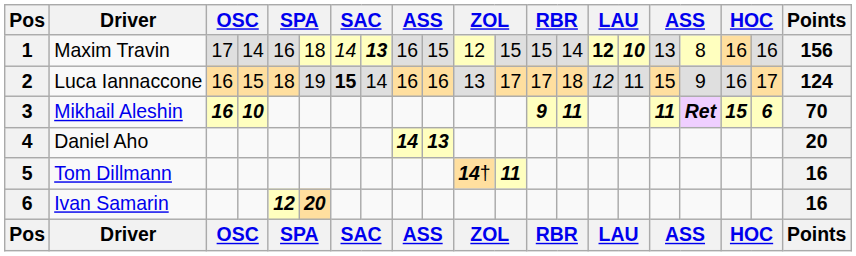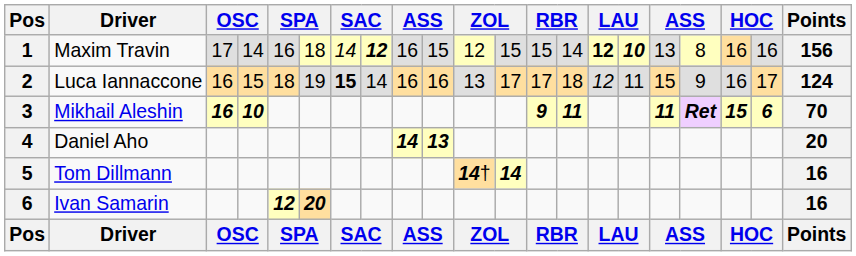 <table class="wikitable" style="font-size: 85%; text-align: center">
 <tr style="background:#f9f9f9" valign="top">
 <th valign=middle>Pos</th>
 <th valign=middle>Driver</th>
 <th colspan=2><a href='#'>OSC</a><br></th>
 <th colspan=2><a href='#'>SPA</a><br></th>
 <th colspan=2><a href='#'>SAC</a><br></th>
 <th colspan=2><a href='#'>ASS</a><br></th>
 <th colspan=2><a href='#'>ZOL</a><br></th>
 <th colspan=2><a href='#'>RBR</a><br></th>
 <th colspan=2><a href='#'>LAU</a><br></th>
 <th colspan=2><a href='#'>ASS</a><br></th>
 <th colspan=2><a href='#'>HOC</a><br></th>
 <th valign="middle">Points</th>
 </tr>
 <tr>
 <th>1</th>
 <td align=left> Maxim Travin</td>
 <td style="background:#DFDFDF;">17</td>
 <td style="background:#DFDFDF;">14</td>
 <td style="background:#DFDFDF;">16</td>
 <td style="background:#FFFFBF;">18</td>
 <td style="background:#FFFFBF;"><em>14</em></td>
-<td style="background:#FFFFBF;"><strong><em>13</em></strong></td>
+<td style="background:#FFFFBF;"><strong><em>12</em></strong></td>
 <td style="background:#DFDFDF;">16</td>
 <td style="background:#DFDFDF;">15</td>
 <td style="background:#FFFFBF;">12</td>
 <td style="background:#DFDFDF;">15</td>
 <td style="background:#DFDFDF;">15</td>
 <td style="background:#DFDFDF;">14</td>
 <td style="background:#FFFFBF;"><strong>12</strong></td>
 <td style="background:#FFFFBF;"><strong><em>10</em></strong></td>
 <td style="background:#DFDFDF;">13</td>
 <td style="background:#FFFFBF;">8</td>
 <td style="background:#FFDF9F;">16</td>
 <td style="background:#DFDFDF;">16</td>
 <th>156</th>
 </tr>
 <tr>
 <th>2</th>
 <td align=left nowrap> Luca Iannaccone</td>
 <td style="background:#FFDF9F;">16</td>
 <td style="background:#FFDF9F;">15</td>
 <td style="background:#FFDF9F;">18</td>
 <td style="background:#DFDFDF;">19</td>
 <td style="background:#DFDFDF;"><strong>15</strong></td>
 <td style="background:#DFDFDF;">14</td>
 <td style="background:#FFDF9F;">16</td>
 <td style="background:#FFDF9F;">16</td>
 <td style="background:#DFDFDF;">13</td>
 <td style="background:#FFDF9F;">17</td>
 <td style="background:#FFDF9F;">17</td>
 <td style="background:#FFDF9F;">18</td>
 <td style="background:#DFDFDF;"><em>12</em></td>
 <td style="background:#DFDFDF;">11</td>
 <td style="background:#FFDF9F;">15</td>
 <td style="background:#DFDFDF;">9</td>
 <td style="background:#DFDFDF;">16</td>
 <td style="background:#FFDF9F;">17</td>
 <th>124</th>
 </tr>
 <tr>
 <th>3</th>
 <td align=left> <a href='#'>Mikhail Aleshin</a></td>
 <td style="background:#FFFFBF;"><strong><em>16</em></strong></td>
 <td style="background:#FFFFBF;"><strong><em>10</em></strong></td>
 <td></td>
 <td></td>
 <td></td>
 <td></td>
 <td></td>
 <td></td>
 <td></td>
 <td></td>
 <td style="background:#FFFFBF;"><strong><em>9</em></strong></td>
 <td style="background:#FFFFBF;"><strong><em>11</em></strong></td>
 <td></td>
 <td></td>
 <td style="background:#FFFFBF;"><strong><em>11</em></strong></td>
 <td style="background:#EFCFFF;"><strong><em>Ret</em></strong></td>
 <td style="background:#FFFFBF;"><strong><em>15</em></strong></td>
 <td style="background:#FFFFBF;"><strong><em>6</em></strong></td>
 <th>70</th>
 </tr>
 <tr>
 <th>4</th>
 <td align=left> Daniel Aho</td>
 <td></td>
 <td></td>
 <td></td>
 <td></td>
 <td></td>
 <td></td>
 <td style="background:#FFFFBF;"><strong><em>14</em></strong></td>
 <td style="background:#FFFFBF;"><strong><em>13</em></strong></td>
 <td></td>
 <td></td>
 <td></td>
 <td></td>
 <td></td>
 <td></td>
 <td></td>
 <td></td>
 <td></td>
 <td></td>
 <th>20</th>
 </tr>
 <tr>
 <th>5</th>
 <td align=left> <a href='#'>Tom Dillmann</a></td>
 <td></td>
 <td></td>
 <td></td>
 <td></td>
 <td></td>
 <td></td>
 <td></td>
 <td></td>
 <td style="background:#FFDF9F;"><strong><em>14</em></strong>†</td>
-<td style="background:#FFFFBF;"><strong><em>11</em></strong></td>
+<td style="background:#FFFFBF;"><strong><em>14</em></strong></td>
 <td></td>
 <td></td>
 <td></td>
 <td></td>
 <td></td>
 <td></td>
 <td></td>
 <td></td>
 <th>16</th>
 </tr>
 <tr>
 <th>6</th>
 <td align=left> <a href='#'>Ivan Samarin</a></td>
 <td></td>
 <td></td>
 <td style="background:#FFFFBF;"><strong><em>12</em></strong></td>
 <td style="background:#FFDF9F;"><strong><em>20</em></strong></td>
 <td></td>
 <td></td>
 <td></td>
 <td></td>
 <td></td>
 <td></td>
 <td></td>
 <td></td>
 <td></td>
 <td></td>
 <td></td>
 <td></td>
 <td></td>
 <td></td>
 <th>16</th>
 </tr>
 <tr style="background:#f9f9f9" valign="top">
 <th valign=middle>Pos</th>
 <th valign=middle>Driver</th>
 <th colspan=2><a href='#'>OSC</a><br></th>
 <th colspan=2><a href='#'>SPA</a><br></th>
 <th colspan=2><a href='#'>SAC</a><br></th>
 <th colspan=2><a href='#'>ASS</a><br></th>
 <th colspan=2><a href='#'>ZOL</a><br></th>
 <th colspan=2><a href='#'>RBR</a><br></th>
 <th colspan=2><a href='#'>LAU</a><br></th>
 <th colspan=2><a href='#'>ASS</a><br></th>
 <th colspan=2><a href='#'>HOC</a><br></th>
 <th valign="middle">Points</th>
 </tr>
 </table>
